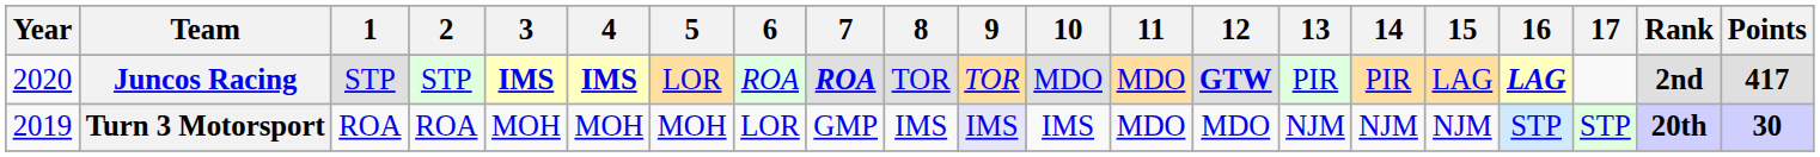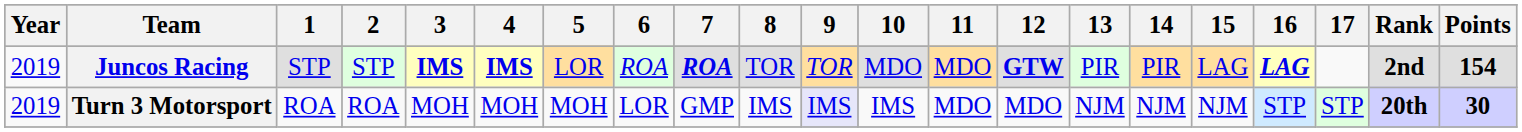 <table class="wikitable" style="text-align:center; font-size:90%">
 <tr>
 <th>Year</th>
 <th>Team</th>
 <th>1</th>
 <th>2</th>
 <th>3</th>
 <th>4</th>
 <th>5</th>
 <th>6</th>
 <th>7</th>
 <th>8</th>
 <th>9</th>
 <th>10</th>
 <th>11</th>
 <th>12</th>
 <th>13</th>
 <th>14</th>
 <th>15</th>
 <th>16</th>
 <th>17</th>
 <th>Rank</th>
 <th>Points</th>
 </tr>
 <tr>
-<td><a href='#'>2020</a></td>
+<td><a href='#'>2019</a></td>
 <th><a href='#'>Juncos Racing</a></th>
 <td style="background:#DFDFDF;"><a href='#'>STP</a><br></td>
 <td style="background:#DFFFDF;"><a href='#'>STP</a><br></td>
 <td style="background:#FFFFBF;"><strong><a href='#'>IMS</a></strong><br></td>
 <td style="background:#FFFFBF;"><strong><a href='#'>IMS</a></strong><br></td>
 <td style="background:#FFDF9F;"><a href='#'>LOR</a><br></td>
 <td style="background:#DFFFDF;"><em><a href='#'>ROA</a></em><br></td>
 <td style="background:#DFDFDF;"><strong><em><a href='#'>ROA</a></em></strong><br></td>
 <td style="background:#DFDFDF;"><a href='#'>TOR</a><br></td>
 <td style="background:#FFDF9F;"><em><a href='#'>TOR</a></em><br></td>
 <td style="background:#DFDFDF;"><a href='#'>MDO</a><br></td>
 <td style="background:#FFDF9F;"><a href='#'>MDO</a><br></td>
 <td style="background:#DFDFDF;"><strong><a href='#'>GTW</a></strong><br></td>
 <td style="background:#DFFFDF;"><a href='#'>PIR</a><br></td>
 <td style="background:#FFDF9F;"><a href='#'>PIR</a><br></td>
 <td style="background:#FFDF9F;"><a href='#'>LAG</a><br></td>
 <td style="background:#FFFFBF;"><strong><em><a href='#'>LAG</a></em></strong><br></td>
 <td></td>
 <th style="background:#DFDFDF;">2nd</th>
-<th style="background:#DFDFDF;">417</th>
+<th style="background:#DFDFDF;">154</th>
 </tr>
 <tr>
 <td><a href='#'>2019</a></td>
 <th>Turn 3 Motorsport</th>
 <td><a href='#'>ROA</a></td>
 <td><a href='#'>ROA</a></td>
 <td><a href='#'>MOH</a></td>
 <td><a href='#'>MOH</a></td>
 <td><a href='#'>MOH</a></td>
 <td><a href='#'>LOR</a></td>
 <td><a href='#'>GMP</a></td>
 <td><a href='#'>IMS</a></td>
 <td style="background: lavender;"><a href='#'>IMS</a></td>
 <td><a href='#'>IMS</a></td>
 <td><a href='#'>MDO</a></td>
 <td><a href='#'>MDO</a></td>
 <td><a href='#'>NJM</a></td>
 <td><a href='#'>NJM</a></td>
 <td><a href='#'>NJM</a></td>
 <td style="background:#CFEAFF;"><a href='#'>STP</a><br></td>
 <td style="background:#DFFFDF;"><a href='#'>STP</a><br></td>
 <th style="background:#CFCFFF;">20th</th>
 <th style="background:#CFCFFF;">30</th>
 </tr>
 </table>
